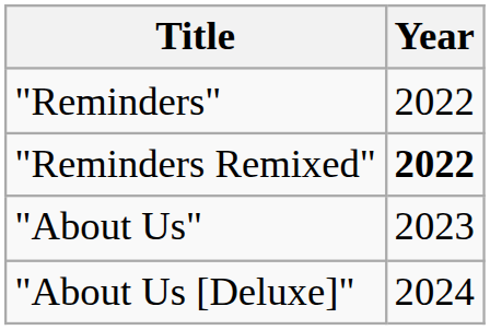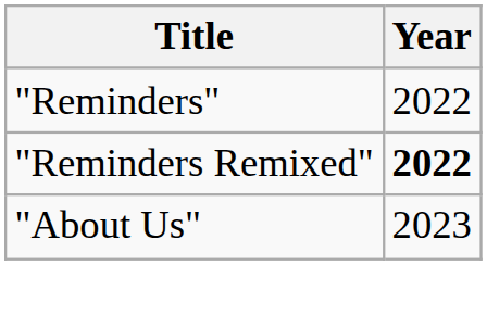 <table class="wikitable">
 <tr>
 <th>Title</th>
 <th>Year</th>
 </tr>
 <tr>
 <td>"Reminders" </td>
 <td>2022</td>
 </tr>
 <tr>
 <td>"Reminders Remixed" </td>
 <td><strong>2022</strong></td>
 </tr>
 <tr>
 <td>"About Us" </td>
 <td>2023</td>
 </tr>
-<tr>
-<td>"About Us [Deluxe]" </td>
-<td>2024</td>
-</tr>
 </table>
